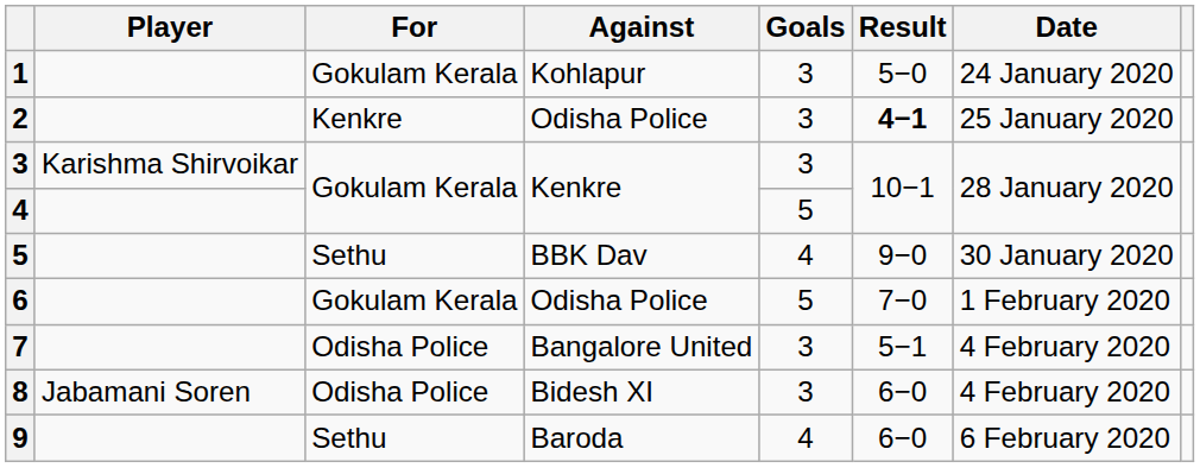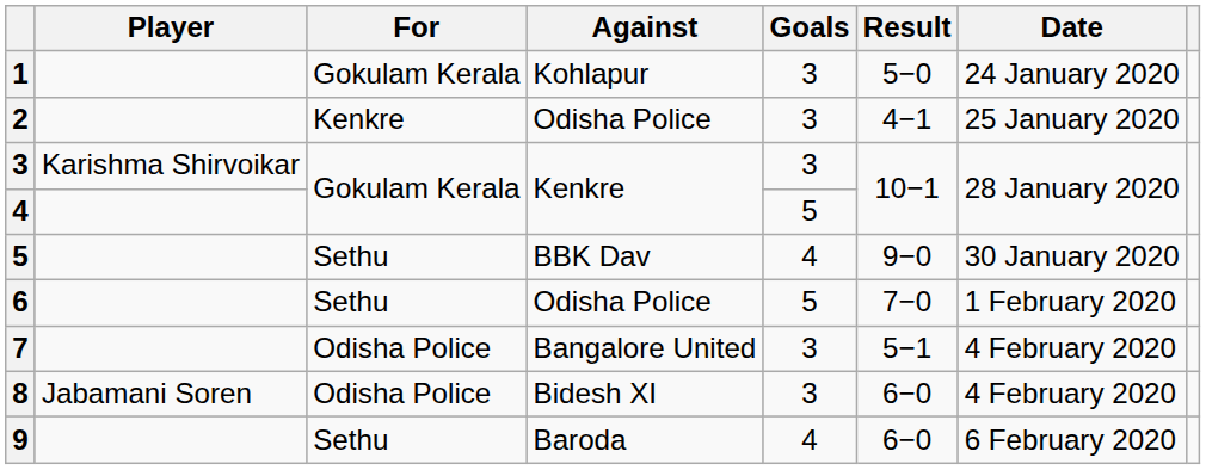 <table class="wikitable sortable">
 <tr>
 <th scope="col"></th>
 <th scope="col">Player</th>
 <th scope="col">For</th>
 <th scope="col">Against</th>
 <th scope="col">Goals</th>
 <th scope="col" style="text-align:center">Result</th>
 <th scope="col">Date</th>
 <th scope="col" class=unsortable></th>
 </tr>
 <tr>
 <th scope="col">1</th>
 <td> </td>
 <td>Gokulam Kerala</td>
 <td>Kohlapur</td>
 <td style="text-align:center">3</td>
 <td style="text-align:center">5−0</td>
 <td>24 January 2020</td>
 <td></td>
 </tr>
 <tr>
 <th scope="col">2</th>
 <td> </td>
 <td>Kenkre</td>
 <td>Odisha Police</td>
 <td style="text-align:center">3</td>
-<td style="text-align:center"><strong>4−1</strong></td>
+<td style="text-align:center">4−1</td>
 <td>25 January 2020</td>
 <td></td>
 </tr>
 <tr>
 <th scope="col">3</th>
 <td> Karishma Shirvoikar</td>
 <td rowspan="2">Gokulam Kerala</td>
 <td rowspan="2">Kenkre</td>
 <td style="text-align:center">3</td>
 <td rowspan="2" style="text-align:center">10−1</td>
 <td rowspan="2">28 January 2020</td>
 <td rowspan="2"></td>
 </tr>
 <tr>
 <th scope="col">4</th>
 <td> </td>
 <td style="text-align:center">5</td>
 </tr>
 <tr>
 <th scope="col">5</th>
 <td> </td>
 <td>Sethu</td>
 <td>BBK Dav</td>
 <td style="text-align:center">4</td>
 <td style="text-align:center">9−0</td>
 <td>30 January 2020</td>
 <td></td>
 </tr>
 <tr>
 <th scope="col">6</th>
 <td> </td>
-<td>Gokulam Kerala</td>
+<td>Sethu</td>
 <td>Odisha Police</td>
 <td style="text-align:center">5</td>
 <td style="text-align:center">7−0</td>
 <td>1 February 2020</td>
 <td></td>
 </tr>
 <tr>
 <th scope="col">7</th>
 <td> </td>
 <td>Odisha Police</td>
 <td>Bangalore United</td>
 <td style="text-align:center">3</td>
 <td style="text-align:center">5−1</td>
 <td>4 February 2020</td>
 <td></td>
 </tr>
 <tr>
 <th scope="col">8</th>
 <td> Jabamani Soren</td>
 <td>Odisha Police</td>
 <td>Bidesh XI</td>
 <td style="text-align:center">3</td>
 <td style="text-align:center">6−0</td>
 <td>4 February 2020</td>
 <td></td>
 </tr>
 <tr>
 <th scope="col">9</th>
 <td> </td>
 <td>Sethu</td>
 <td>Baroda</td>
 <td style="text-align:center">4</td>
 <td style="text-align:center">6−0</td>
 <td>6 February 2020</td>
 <td></td>
 </tr>
 </table>
